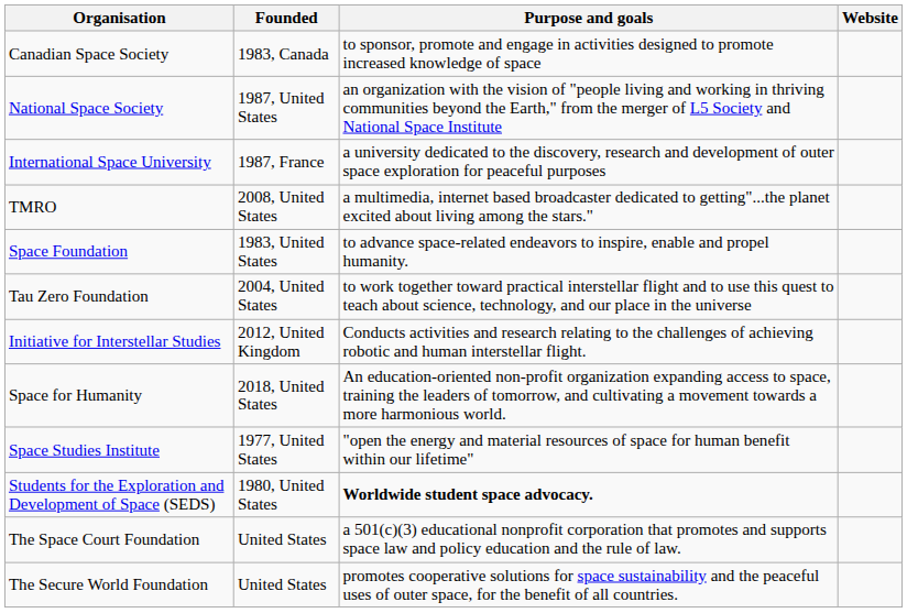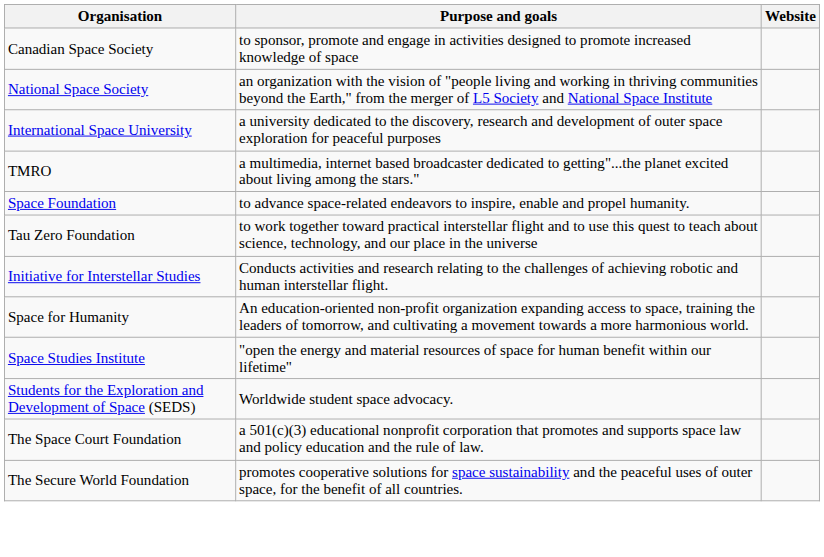 <table class="wikitable">
 <tr>
 <th>Organisation</th>
-<th>Founded</th>
 <th>Purpose and goals</th>
 <th>Website</th>
 </tr>
 <tr>
 <td>Canadian Space Society</td>
-<td>1983, Canada</td>
 <td>to sponsor, promote and engage in activities designed to promote increased knowledge of space</td>
 <td></td>
 </tr>
 <tr>
 <td><a href='#'>National Space Society</a></td>
-<td>1987, United States</td>
 <td>an organization with the vision of "people living and working in thriving communities beyond the Earth," from the merger of <a href='#'>L5 Society</a> and <a href='#'>National Space Institute</a></td>
 <td></td>
 </tr>
 <tr>
 <td><a href='#'>International Space University</a></td>
-<td>1987, France</td>
 <td>a university dedicated to the discovery, research and development of outer space exploration for peaceful purposes</td>
 <td></td>
 </tr>
 <tr>
 <td>TMRO</td>
-<td>2008, United States</td>
 <td>a multimedia, internet based broadcaster dedicated to getting"...the planet excited about living among the stars."</td>
 <td></td>
 </tr>
 <tr>
 <td><a href='#'>Space Foundation</a></td>
-<td>1983, United States</td>
 <td>to advance space-related endeavors to inspire, enable and propel humanity.</td>
 <td></td>
 </tr>
 <tr>
 <td>Tau Zero Foundation</td>
-<td>2004, United States</td>
 <td>to work together toward practical interstellar flight and to use this quest to teach about science, technology, and our place in the universe</td>
 <td></td>
 </tr>
 <tr>
 <td><a href='#'>Initiative for Interstellar Studies</a></td>
-<td>2012, United Kingdom</td>
 <td>Conducts activities and research relating to the challenges of achieving robotic and human interstellar flight.</td>
 <td></td>
 </tr>
 <tr>
 <td>Space for Humanity</td>
-<td>2018, United States</td>
 <td>An education-oriented non-profit organization expanding access to space, training the leaders of tomorrow, and cultivating a movement towards a more harmonious world.</td>
 <td></td>
 </tr>
 <tr>
 <td><a href='#'>Space Studies Institute</a></td>
-<td>1977, United States</td>
 <td>"open the energy and material resources of space for human benefit within our lifetime"</td>
 <td></td>
 </tr>
 <tr>
 <td><a href='#'>Students for the Exploration and Development of Space</a> (SEDS)</td>
-<td>1980, United States</td>
-<td><strong>Worldwide student space advocacy.</strong></td>
+<td>Worldwide student space advocacy.</td>
 <td></td>
 </tr>
 <tr>
 <td>The Space Court Foundation</td>
-<td>United States</td>
 <td>a 501(c)(3) educational nonprofit corporation that promotes and supports space law and policy education and the rule of law.</td>
 <td></td>
 </tr>
 <tr>
 <td>The Secure World Foundation</td>
-<td>United States</td>
 <td>promotes cooperative solutions for <a href='#'>space sustainability</a> and the peaceful uses of outer space, for the benefit of all countries.</td>
 <td></td>
 </tr>
 </table>
